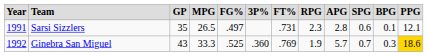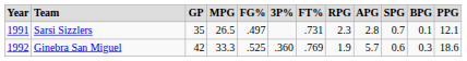 <table class="wikitable" style="text-align: left">
 <tr>
 <th style="background:#dddddd; width:30px">Year</th>
 <th style="text-align:left; background:#dddddd; width:220px">Team</th>
 <th style="background:#dddddd; width:25px">GP</th>
 <th style="background:#dddddd; width:25px">MPG</th>
 <th style="background:#dddddd; width:25px">FG%</th>
 <th style="background:#dddddd; width:25px">3P%</th>
 <th style="background:#dddddd; width:25px">FT%</th>
 <th style="background:#dddddd; width:25px">RPG</th>
 <th style="background:#dddddd; width:25px">APG</th>
 <th style="background:#dddddd; width:25px">SPG</th>
 <th style="background:#dddddd; width:25px">BPG</th>
 <th style="background:#dddddd; width:25px">PPG</th>
 </tr>
 <tr>
 <td><a href='#'>1991</a></td>
 <td><a href='#'>Sarsi Sizzlers</a></td>
 <td style="text-align:right;">35</td>
 <td style="text-align:right;">26.5</td>
 <td style="text-align:right;">.497</td>
 <td style="text-align:right;"></td>
 <td style="text-align:right;">.731</td>
 <td style="text-align:right;">2.3</td>
 <td style="text-align:right;">2.8</td>
-<td style="text-align:right;">0.6</td>
+<td style="text-align:right;">0.7</td>
 <td style="text-align:right;">0.1</td>
 <td style="text-align:right;">12.1</td>
 </tr>
 <tr>
 <td><a href='#'>1992</a></td>
 <td><a href='#'>Ginebra San Miguel</a></td>
-<td style="text-align:right;">43</td>
+<td style="text-align:right;">42</td>
 <td style="text-align:right;">33.3</td>
 <td style="text-align:right;">.525</td>
 <td style="text-align:right;">.360</td>
 <td style="text-align:right;">.769</td>
 <td style="text-align:right;">1.9</td>
 <td style="text-align:right;">5.7</td>
-<td style="text-align:right;">0.7</td>
+<td style="text-align:right;">0.6</td>
 <td style="text-align:right;">0.3</td>
-<td style="background: gold; text-align:right;">18.6</td>
+<td style="text-align:right;">18.6</td>
 </tr>
 </table>
